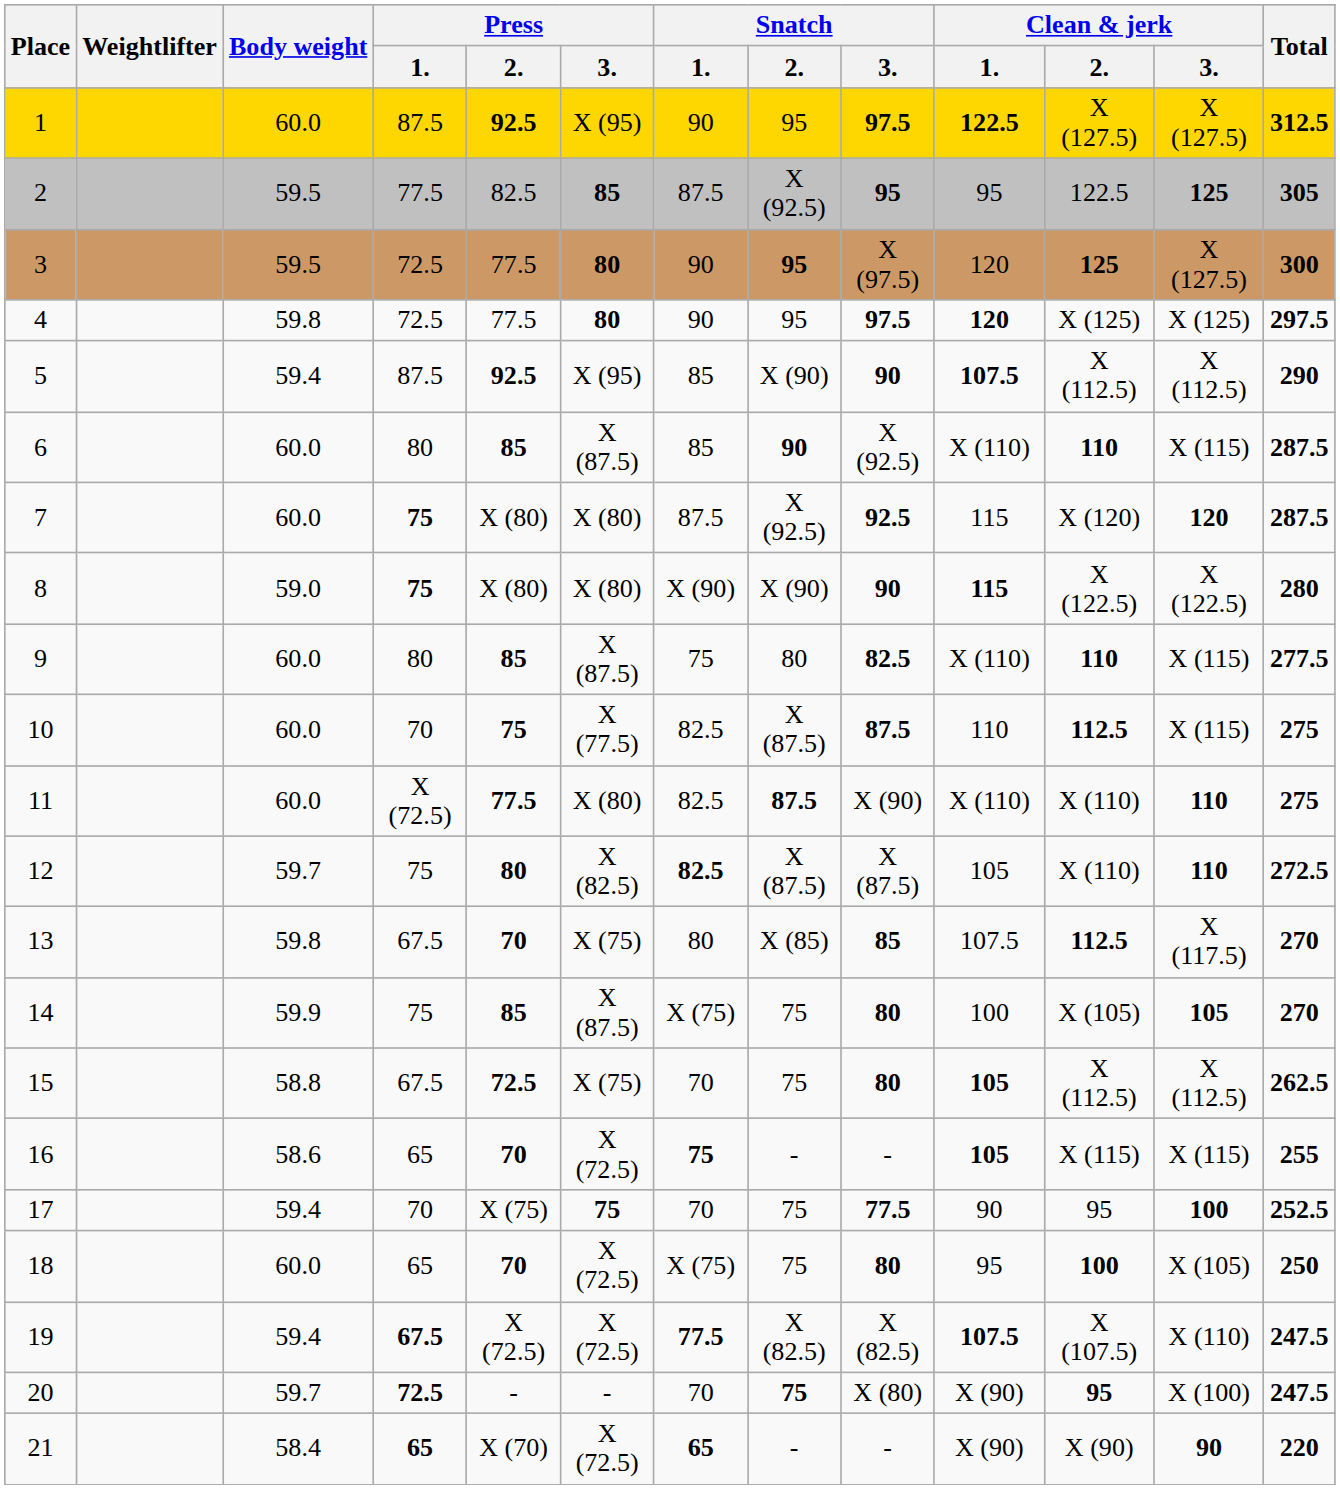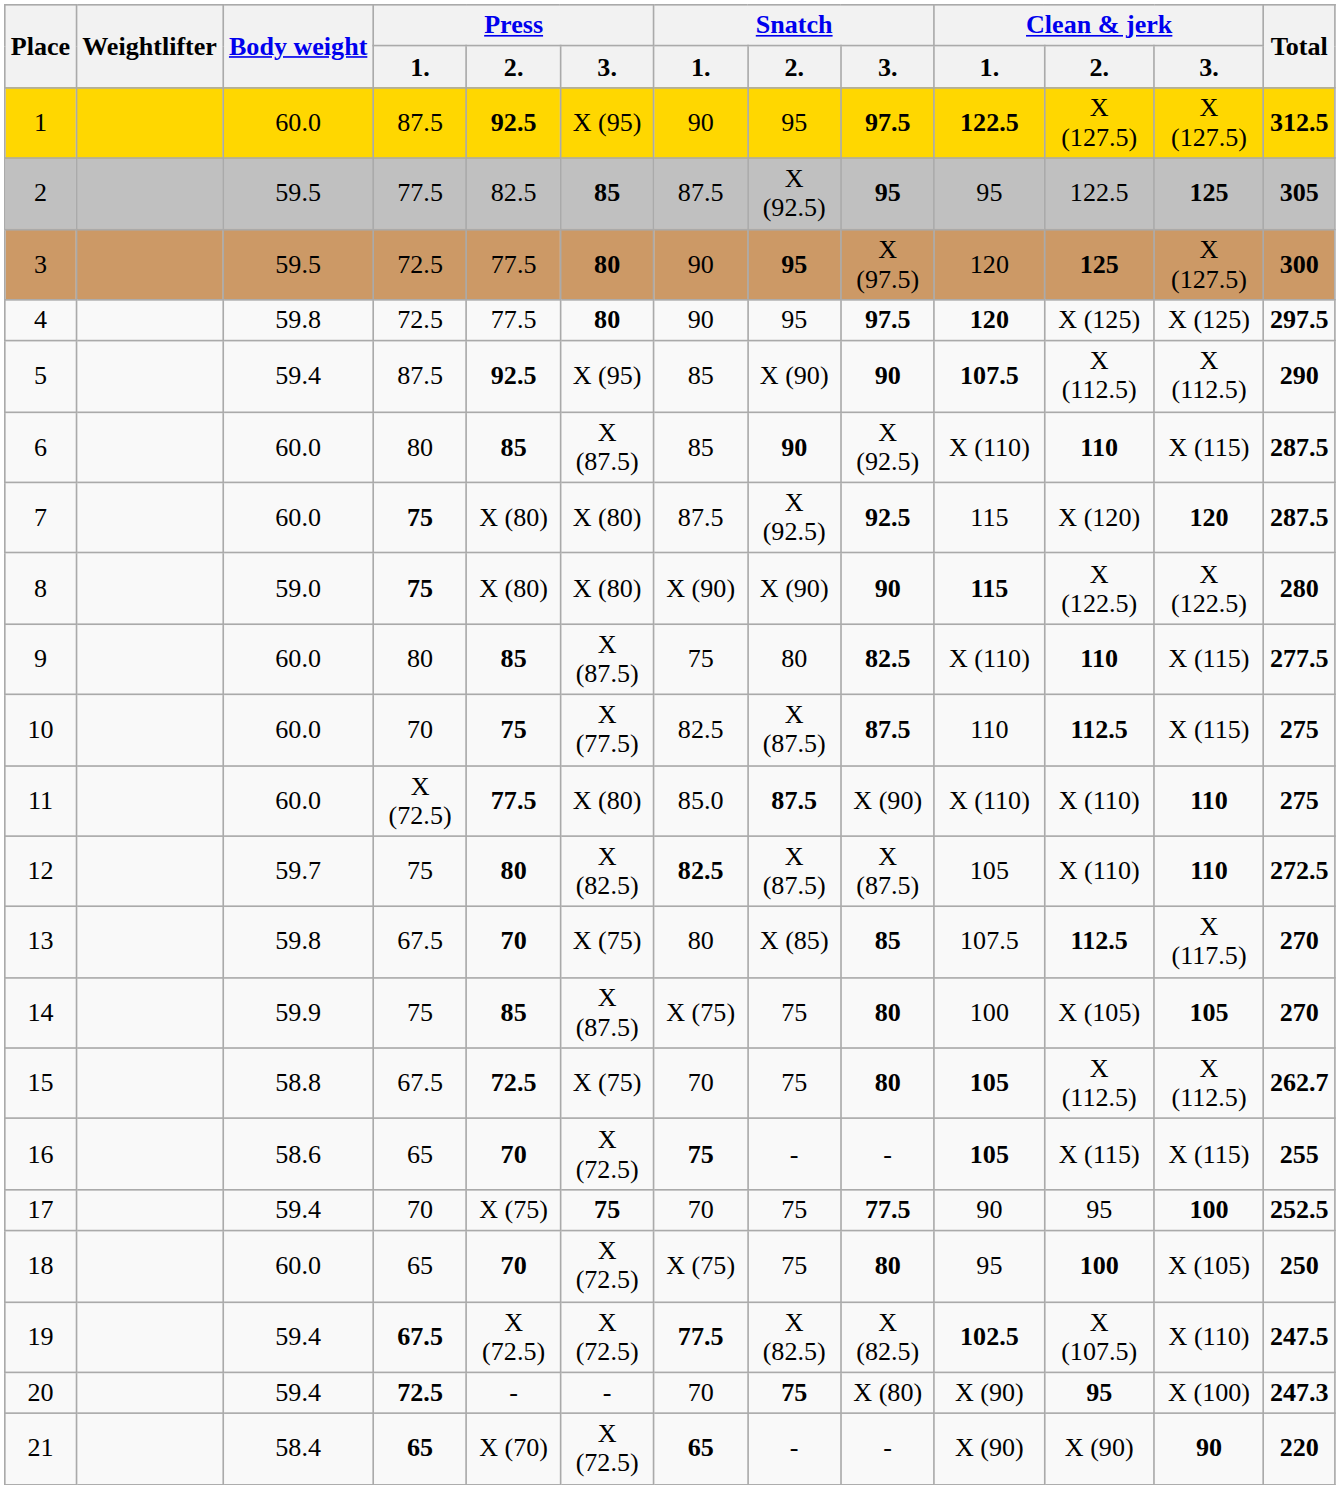 <table class=wikitable style="text-align:center">
 <tr>
 <th rowspan=2>Place</th>
 <th rowspan=2>Weightlifter</th>
 <th rowspan=2><a href='#'>Body weight</a></th>
 <th colspan=3><a href='#'>Press</a></th>
 <th colspan=3><a href='#'>Snatch</a></th>
 <th colspan=3><a href='#'>Clean & jerk</a></th>
 <th rowspan=2>Total</th>
 </tr>
 <tr>
 <th align=center width=50>1.</th>
 <th align=center width=50>2.</th>
 <th align=center width=50>3.</th>
 <th align=center width=50>1.</th>
 <th align=center width=50>2.</th>
 <th align=center width=50>3.</th>
 <th align=center width=60>1.</th>
 <th align=center width=60>2.</th>
 <th align=center width=60>3.</th>
 </tr>
 <tr bgcolor=gold>
 <td>1</td>
 <td align=left></td>
 <td>60.0</td>
 <td>87.5</td>
 <td><strong>92.5</strong></td>
 <td>X (95)</td>
 <td>90</td>
 <td>95</td>
 <td><strong>97.5</strong></td>
 <td><strong>122.5</strong></td>
 <td>X (127.5)</td>
 <td>X (127.5)</td>
 <td><strong>312.5</strong></td>
 </tr>
 <tr bgcolor=silver>
 <td>2</td>
 <td align=left></td>
 <td>59.5</td>
 <td>77.5</td>
 <td>82.5</td>
 <td><strong>85</strong></td>
 <td>87.5</td>
 <td>X (92.5)</td>
 <td><strong>95</strong></td>
 <td>95</td>
 <td>122.5</td>
 <td><strong>125</strong></td>
 <td><strong>305</strong></td>
 </tr>
 <tr bgcolor=cc9966>
 <td>3</td>
 <td align=left></td>
 <td>59.5</td>
 <td>72.5</td>
 <td>77.5</td>
 <td><strong>80</strong></td>
 <td>90</td>
 <td><strong>95</strong></td>
 <td>X (97.5)</td>
 <td>120</td>
 <td><strong>125</strong></td>
 <td>X (127.5)</td>
 <td><strong>300</strong></td>
 </tr>
 <tr>
 <td>4</td>
 <td align=left></td>
 <td>59.8</td>
 <td>72.5</td>
 <td>77.5</td>
 <td><strong>80</strong></td>
 <td>90</td>
 <td>95</td>
 <td><strong>97.5</strong></td>
 <td><strong>120</strong></td>
 <td>X (125)</td>
 <td>X (125)</td>
 <td><strong>297.5</strong></td>
 </tr>
 <tr>
 <td>5</td>
 <td align=left></td>
 <td>59.4</td>
 <td>87.5</td>
 <td><strong>92.5</strong></td>
 <td>X (95)</td>
 <td>85</td>
 <td>X (90)</td>
 <td><strong>90</strong></td>
 <td><strong>107.5</strong></td>
 <td>X (112.5)</td>
 <td>X (112.5)</td>
 <td><strong>290</strong></td>
 </tr>
 <tr>
 <td>6</td>
 <td align=left></td>
 <td>60.0</td>
 <td>80</td>
 <td><strong>85</strong></td>
 <td>X (87.5)</td>
 <td>85</td>
 <td><strong>90</strong></td>
 <td>X (92.5)</td>
 <td>X (110)</td>
 <td><strong>110</strong></td>
 <td>X (115)</td>
 <td><strong>287.5</strong></td>
 </tr>
 <tr>
 <td>7</td>
 <td align=left></td>
 <td>60.0</td>
 <td><strong>75</strong></td>
 <td>X (80)</td>
 <td>X (80)</td>
 <td>87.5</td>
 <td>X (92.5)</td>
 <td><strong>92.5</strong></td>
 <td>115</td>
 <td>X (120)</td>
 <td><strong>120</strong></td>
 <td><strong>287.5</strong></td>
 </tr>
 <tr>
 <td>8</td>
 <td align=left></td>
 <td>59.0</td>
 <td><strong>75</strong></td>
 <td>X (80)</td>
 <td>X (80)</td>
 <td>X (90)</td>
 <td>X (90)</td>
 <td><strong>90</strong></td>
 <td><strong>115</strong></td>
 <td>X (122.5)</td>
 <td>X (122.5)</td>
 <td><strong>280</strong></td>
 </tr>
 <tr>
 <td>9</td>
 <td align=left></td>
 <td>60.0</td>
 <td>80</td>
 <td><strong>85</strong></td>
 <td>X (87.5)</td>
 <td>75</td>
 <td>80</td>
 <td><strong>82.5</strong></td>
 <td>X (110)</td>
 <td><strong>110</strong></td>
 <td>X (115)</td>
 <td><strong>277.5</strong></td>
 </tr>
 <tr>
 <td>10</td>
 <td align=left></td>
 <td>60.0</td>
 <td>70</td>
 <td><strong>75</strong></td>
 <td>X (77.5)</td>
 <td>82.5</td>
 <td>X (87.5)</td>
 <td><strong>87.5</strong></td>
 <td>110</td>
 <td><strong>112.5</strong></td>
 <td>X (115)</td>
 <td><strong>275</strong></td>
 </tr>
 <tr>
 <td>11</td>
 <td align=left></td>
 <td>60.0</td>
 <td>X (72.5)</td>
 <td><strong>77.5</strong></td>
 <td>X (80)</td>
-<td>82.5</td>
+<td>85.0</td>
 <td><strong>87.5</strong></td>
 <td>X (90)</td>
 <td>X (110)</td>
 <td>X (110)</td>
 <td><strong>110</strong></td>
 <td><strong>275</strong></td>
 </tr>
 <tr>
 <td>12</td>
 <td align=left></td>
 <td>59.7</td>
 <td>75</td>
 <td><strong>80</strong></td>
 <td>X (82.5)</td>
 <td><strong>82.5</strong></td>
 <td>X (87.5)</td>
 <td>X (87.5)</td>
 <td>105</td>
 <td>X (110)</td>
 <td><strong>110</strong></td>
 <td><strong>272.5</strong></td>
 </tr>
 <tr>
 <td>13</td>
 <td align=left></td>
 <td>59.8</td>
 <td>67.5</td>
 <td><strong>70</strong></td>
 <td>X (75)</td>
 <td>80</td>
 <td>X (85)</td>
 <td><strong>85</strong></td>
 <td>107.5</td>
 <td><strong>112.5</strong></td>
 <td>X (117.5)</td>
 <td><strong>270</strong></td>
 </tr>
 <tr>
 <td>14</td>
 <td align=left></td>
 <td>59.9</td>
 <td>75</td>
 <td><strong>85</strong></td>
 <td>X (87.5)</td>
 <td>X (75)</td>
 <td>75</td>
 <td><strong>80</strong></td>
 <td>100</td>
 <td>X (105)</td>
 <td><strong>105</strong></td>
 <td><strong>270</strong></td>
 </tr>
 <tr>
 <td>15</td>
 <td align=left></td>
 <td>58.8</td>
 <td>67.5</td>
 <td><strong>72.5</strong></td>
 <td>X (75)</td>
 <td>70</td>
 <td>75</td>
 <td><strong>80</strong></td>
 <td><strong>105</strong></td>
 <td>X (112.5)</td>
 <td>X (112.5)</td>
-<td><strong>262.5</strong></td>
+<td><strong>262.7</strong></td>
 </tr>
 <tr>
 <td>16</td>
 <td align=left></td>
 <td>58.6</td>
 <td>65</td>
 <td><strong>70</strong></td>
 <td>X (72.5)</td>
 <td><strong>75</strong></td>
 <td>-</td>
 <td>-</td>
 <td><strong>105</strong></td>
 <td>X (115)</td>
 <td>X (115)</td>
 <td><strong>255</strong></td>
 </tr>
 <tr>
 <td>17</td>
 <td align=left></td>
 <td>59.4</td>
 <td>70</td>
 <td>X (75)</td>
 <td><strong>75</strong></td>
 <td>70</td>
 <td>75</td>
 <td><strong>77.5</strong></td>
 <td>90</td>
 <td>95</td>
 <td><strong>100</strong></td>
 <td><strong>252.5</strong></td>
 </tr>
 <tr>
 <td>18</td>
 <td align=left></td>
 <td>60.0</td>
 <td>65</td>
 <td><strong>70</strong></td>
 <td>X (72.5)</td>
 <td>X (75)</td>
 <td>75</td>
 <td><strong>80</strong></td>
 <td>95</td>
 <td><strong>100</strong></td>
 <td>X (105)</td>
 <td><strong>250</strong></td>
 </tr>
 <tr>
 <td>19</td>
 <td align=left></td>
 <td>59.4</td>
 <td><strong>67.5</strong></td>
 <td>X (72.5)</td>
 <td>X (72.5)</td>
 <td><strong>77.5</strong></td>
 <td>X (82.5)</td>
 <td>X (82.5)</td>
-<td><strong>107.5</strong></td>
+<td><strong>102.5</strong></td>
 <td>X (107.5)</td>
 <td>X (110)</td>
 <td><strong>247.5</strong></td>
 </tr>
 <tr>
 <td>20</td>
 <td align=left></td>
-<td>59.7</td>
+<td>59.4</td>
 <td><strong>72.5</strong></td>
 <td>-</td>
 <td>-</td>
 <td>70</td>
 <td><strong>75</strong></td>
 <td>X (80)</td>
 <td>X (90)</td>
 <td><strong>95</strong></td>
 <td>X (100)</td>
-<td><strong>247.5</strong></td>
+<td><strong>247.3</strong></td>
 </tr>
 <tr>
 <td>21</td>
 <td align=left></td>
 <td>58.4</td>
 <td><strong>65</strong></td>
 <td>X (70)</td>
 <td>X (72.5)</td>
 <td><strong>65</strong></td>
 <td>-</td>
 <td>-</td>
 <td>X (90)</td>
 <td>X (90)</td>
 <td><strong>90</strong></td>
 <td><strong>220</strong></td>
 </tr>
 </table>
